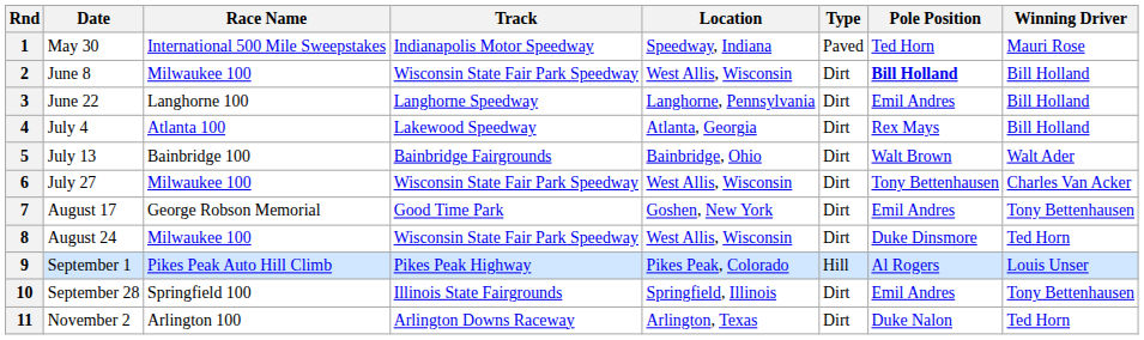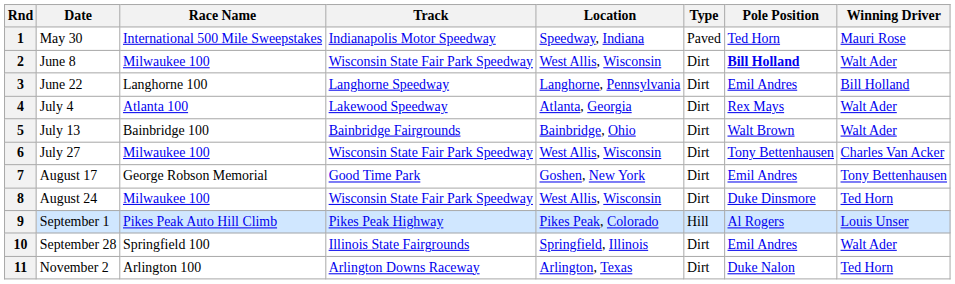 <table class="wikitable" style="font-size:85%">
 <tr>
 <th>Rnd</th>
 <th>Date</th>
 <th>Race Name</th>
 <th>Track</th>
 <th>Location</th>
 <th>Type</th>
 <th>Pole Position</th>
 <th>Winning Driver</th>
 </tr>
 <tr style="background:#FFFFFF;">
 <th>1</th>
 <td>May 30</td>
 <td> <a href='#'>International 500 Mile Sweepstakes</a></td>
 <td><a href='#'>Indianapolis Motor Speedway</a></td>
 <td><a href='#'>Speedway</a>, <a href='#'>Indiana</a></td>
 <td>Paved</td>
 <td> <a href='#'>Ted Horn</a></td>
 <td> <a href='#'>Mauri Rose</a></td>
 </tr>
 <tr style="background:#FFFFFF;">
 <th>2</th>
 <td>June 8</td>
 <td> <a href='#'>Milwaukee 100</a></td>
 <td><a href='#'>Wisconsin State Fair Park Speedway</a></td>
 <td><a href='#'>West Allis</a>, <a href='#'>Wisconsin</a></td>
 <td>Dirt</td>
 <td><strong> <a href='#'>Bill Holland</a></strong></td>
-<td> <a href='#'>Bill Holland</a></td>
+<td> <a href='#'>Walt Ader</a></td>
 </tr>
 <tr style="background:#FFFFFF;">
 <th>3</th>
 <td>June 22</td>
 <td> Langhorne 100</td>
 <td><a href='#'>Langhorne Speedway</a></td>
 <td><a href='#'>Langhorne</a>, <a href='#'>Pennsylvania</a></td>
 <td>Dirt</td>
 <td> <a href='#'>Emil Andres</a></td>
 <td> <a href='#'>Bill Holland</a></td>
 </tr>
 <tr style="background:#FFFFFF;">
 <th>4</th>
 <td>July 4</td>
 <td> <a href='#'>Atlanta 100</a></td>
 <td><a href='#'>Lakewood Speedway</a></td>
 <td><a href='#'>Atlanta</a>, <a href='#'>Georgia</a></td>
 <td>Dirt</td>
 <td> <a href='#'>Rex Mays</a></td>
-<td> <a href='#'>Bill Holland</a></td>
+<td> <a href='#'>Walt Ader</a></td>
 </tr>
 <tr style="background:#FFFFFF;">
 <th>5</th>
 <td>July 13</td>
 <td> Bainbridge 100</td>
 <td><a href='#'>Bainbridge Fairgrounds</a></td>
 <td><a href='#'>Bainbridge</a>, <a href='#'>Ohio</a></td>
 <td>Dirt</td>
 <td> <a href='#'>Walt Brown</a></td>
 <td> <a href='#'>Walt Ader</a></td>
 </tr>
 <tr style="background:#FFFFFF;">
 <th>6</th>
 <td>July 27</td>
 <td> <a href='#'>Milwaukee 100</a></td>
 <td><a href='#'>Wisconsin State Fair Park Speedway</a></td>
 <td><a href='#'>West Allis</a>, <a href='#'>Wisconsin</a></td>
 <td>Dirt</td>
 <td> <a href='#'>Tony Bettenhausen</a></td>
 <td> <a href='#'>Charles Van Acker</a></td>
 </tr>
 <tr style="background:#FFFFFF;">
 <th>7</th>
 <td>August 17</td>
 <td> George Robson Memorial</td>
 <td><a href='#'>Good Time Park</a></td>
 <td><a href='#'>Goshen</a>, <a href='#'>New York</a></td>
 <td>Dirt</td>
 <td> <a href='#'>Emil Andres</a></td>
 <td> <a href='#'>Tony Bettenhausen</a></td>
 </tr>
 <tr style="background:#FFFFFF;">
 <th>8</th>
 <td>August 24</td>
 <td> <a href='#'>Milwaukee 100</a></td>
 <td><a href='#'>Wisconsin State Fair Park Speedway</a></td>
 <td><a href='#'>West Allis</a>, <a href='#'>Wisconsin</a></td>
 <td>Dirt</td>
 <td> <a href='#'>Duke Dinsmore</a></td>
 <td> <a href='#'>Ted Horn</a></td>
 </tr>
 <tr style="background:#D0E7FF;">
 <th>9</th>
 <td>September 1</td>
 <td> <a href='#'>Pikes Peak Auto Hill Climb</a></td>
 <td><a href='#'>Pikes Peak Highway</a></td>
 <td><a href='#'>Pikes Peak</a>, <a href='#'>Colorado</a></td>
 <td>Hill</td>
 <td> <a href='#'>Al Rogers</a></td>
 <td> <a href='#'>Louis Unser</a></td>
 </tr>
 <tr style="background:#FFFFFF;">
 <th>10</th>
 <td>September 28</td>
 <td> Springfield 100</td>
 <td><a href='#'>Illinois State Fairgrounds</a></td>
 <td><a href='#'>Springfield</a>, <a href='#'>Illinois</a></td>
 <td>Dirt</td>
 <td> <a href='#'>Emil Andres</a></td>
-<td> <a href='#'>Tony Bettenhausen</a></td>
+<td> <a href='#'>Walt Ader</a></td>
 </tr>
 <tr style="background:#FFFFFF;">
 <th>11</th>
 <td>November 2</td>
 <td> Arlington 100</td>
 <td><a href='#'>Arlington Downs Raceway</a></td>
 <td><a href='#'>Arlington</a>, <a href='#'>Texas</a></td>
 <td>Dirt</td>
 <td> <a href='#'>Duke Nalon</a></td>
 <td> <a href='#'>Ted Horn</a></td>
 </tr>
 </table>
